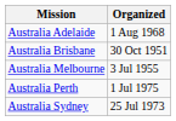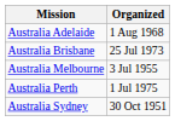 <table class="wikitable sortable">
 <tr>
 <th>Mission</th>
 <th data-sort-type=date>Organized</th>
 </tr>
 <tr>
 <td><a href='#'>Australia Adelaide</a></td>
 <td>1 Aug 1968</td>
 </tr>
 <tr>
 <td><a href='#'>Australia Brisbane</a></td>
-<td>30 Oct 1951</td>
+<td>25 Jul 1973</td>
 </tr>
 <tr>
 <td><a href='#'>Australia Melbourne</a></td>
 <td>3 Jul 1955</td>
 </tr>
 <tr>
 <td><a href='#'>Australia Perth</a></td>
 <td>1 Jul 1975</td>
 </tr>
 <tr>
 <td><a href='#'>Australia Sydney</a></td>
-<td>25 Jul 1973</td>
+<td>30 Oct 1951</td>
 </tr>
 </table>
